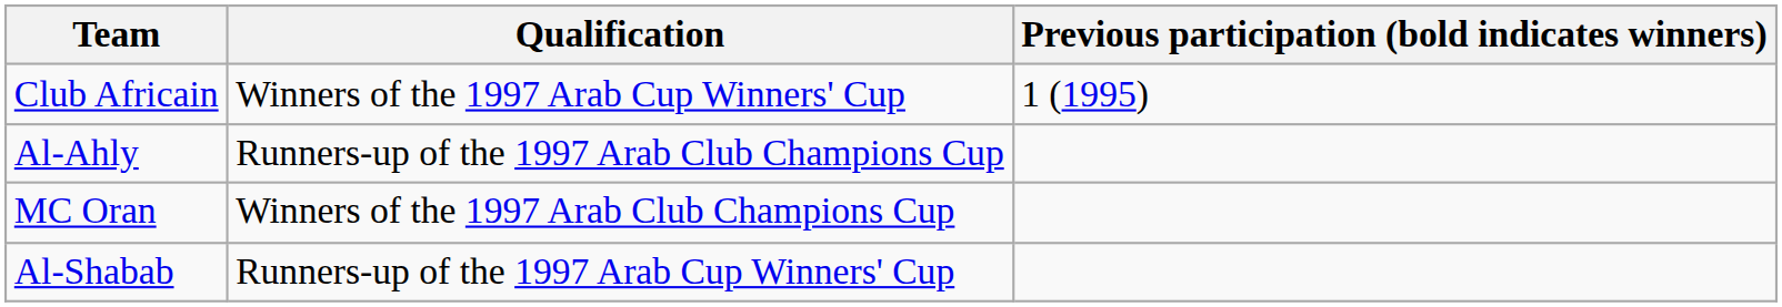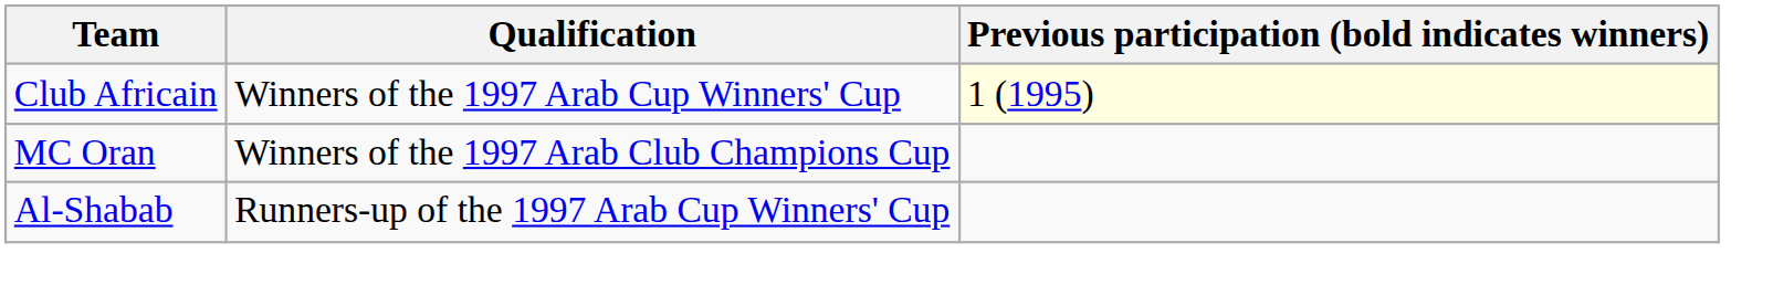 <table class="wikitable">
 <tr>
 <th>Team</th>
 <th>Qualification</th>
 <th>Previous participation (bold indicates winners)</th>
 </tr>
 <tr>
 <td> <a href='#'>Club Africain</a></td>
 <td>Winners of the <a href='#'>1997 Arab Cup Winners' Cup</a></td>
-<td>1 (<a href='#'>1995</a>)</td>
-</tr>
-<tr>
-<td> <a href='#'>Al-Ahly</a></td>
-<td>Runners-up of the <a href='#'>1997 Arab Club Champions Cup</a></td>
-<td></td>
+<td style="background: lightyellow;">1 (<a href='#'>1995</a>)</td>
 </tr>
 <tr>
 <td> <a href='#'>MC Oran</a></td>
 <td>Winners of the <a href='#'>1997 Arab Club Champions Cup</a></td>
 <td></td>
 </tr>
 <tr>
 <td> <a href='#'>Al-Shabab</a></td>
 <td>Runners-up of the <a href='#'>1997 Arab Cup Winners' Cup</a></td>
 <td></td>
 </tr>
 </table>
